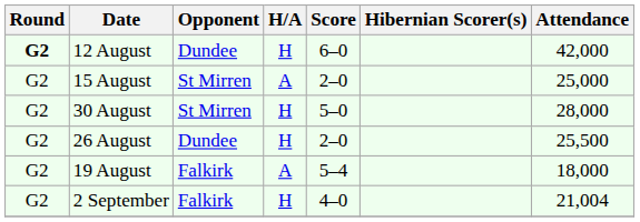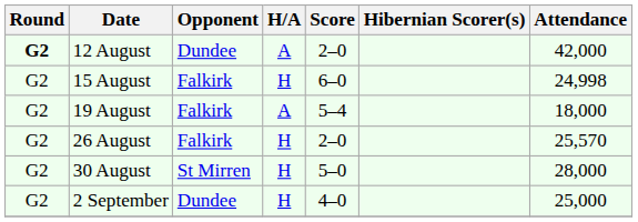 <table class="wikitable" style="text-align:center">
 <tr>
 <th>Round</th>
 <th>Date</th>
 <th>Opponent</th>
 <th>H/A</th>
 <th>Score</th>
 <th>Hibernian Scorer(s)</th>
 <th>Attendance</th>
 </tr>
 <tr bgcolor=#EEFFEE>
 <td><strong>G2</strong></td>
 <td align=left>12 August</td>
 <td align=left><a href='#'>Dundee</a></td>
-<td><a href='#'>H</a></td>
-<td>6–0</td>
+<td><a href='#'>A</a></td>
+<td>2–0</td>
 <td align=left></td>
 <td>42,000</td>
 </tr>
 <tr bgcolor=#EEFFEE>
 <td>G2</td>
 <td align=left>15 August</td>
-<td align=left><a href='#'>St Mirren</a></td>
+<td align=left><a href='#'>Falkirk</a></td>
+<td><a href='#'>H</a></td>
+<td>6–0</td>
+<td align=left></td>
+<td>24,998</td>
+</tr>
+<tr bgcolor=#EEFFEE>
+<td>G2</td>
+<td align=left>19 August</td>
+<td align=left><a href='#'>Falkirk</a></td>
 <td><a href='#'>A</a></td>
+<td>5–4</td>
+<td align=left></td>
+<td>18,000</td>
+</tr>
+<tr bgcolor=#EEFFEE>
+<td>G2</td>
+<td align=left>26 August</td>
+<td align=left><a href='#'>Falkirk</a></td>
+<td><a href='#'>H</a></td>
 <td>2–0</td>
 <td align=left></td>
-<td>25,000</td>
+<td>25,570</td>
 </tr>
 <tr bgcolor=#EEFFEE>
 <td>G2</td>
 <td align=left>30 August</td>
 <td align=left><a href='#'>St Mirren</a></td>
 <td><a href='#'>H</a></td>
 <td>5–0</td>
 <td align=left></td>
 <td>28,000</td>
 </tr>
 <tr bgcolor=#EEFFEE>
 <td>G2</td>
-<td align=left>26 August</td>
+<td align=left>2 September</td>
 <td align=left><a href='#'>Dundee</a></td>
-<td><a href='#'>H</a></td>
-<td>2–0</td>
-<td align=left></td>
-<td>25,500</td>
-</tr>
-<tr bgcolor=#EEFFEE>
-<td>G2</td>
-<td align=left>19 August</td>
-<td align=left><a href='#'>Falkirk</a></td>
-<td><a href='#'>A</a></td>
-<td>5–4</td>
-<td align=left></td>
-<td>18,000</td>
-</tr>
-<tr bgcolor=#EEFFEE>
-<td>G2</td>
-<td align=left>2 September</td>
-<td align=left><a href='#'>Falkirk</a></td>
 <td><a href='#'>H</a></td>
 <td>4–0</td>
 <td align=left></td>
-<td>21,004</td>
+<td>25,000</td>
 </tr>
 <tr>
 </tr>
 </table>
